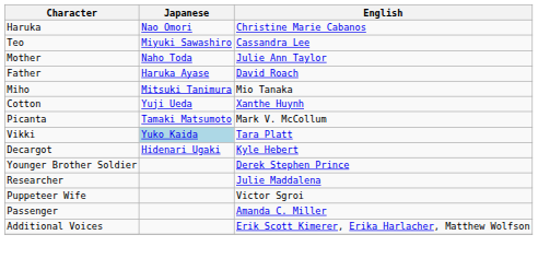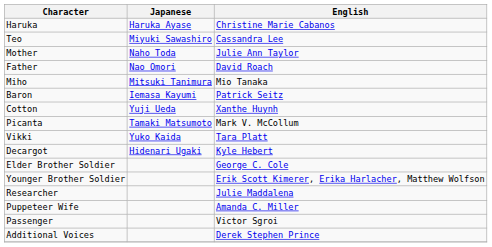 <table class="wikitable">
 <tr>
 <th>Character</th>
 <th>Japanese</th>
 <th>English</th>
 </tr>
 <tr>
 <td>Haruka</td>
-<td><a href='#'>Nao Omori</a></td>
+<td><a href='#'>Haruka Ayase</a></td>
 <td><a href='#'>Christine Marie Cabanos</a></td>
 </tr>
 <tr>
 <td>Teo</td>
 <td><a href='#'>Miyuki Sawashiro</a></td>
 <td><a href='#'>Cassandra Lee</a></td>
 </tr>
 <tr>
 <td>Mother</td>
 <td><a href='#'>Naho Toda</a></td>
 <td><a href='#'>Julie Ann Taylor</a></td>
 </tr>
 <tr>
 <td>Father</td>
-<td><a href='#'>Haruka Ayase</a></td>
+<td><a href='#'>Nao Omori</a></td>
 <td><a href='#'>David Roach</a></td>
 </tr>
 <tr>
 <td>Miho</td>
 <td><a href='#'>Mitsuki Tanimura</a></td>
 <td>Mio Tanaka </td>
+</tr>
+<tr>
+<td>Baron</td>
+<td><a href='#'>Iemasa Kayumi</a></td>
+<td><a href='#'>Patrick Seitz</a></td>
 </tr>
 <tr>
 <td>Cotton</td>
 <td><a href='#'>Yuji Ueda</a></td>
 <td><a href='#'>Xanthe Huynh</a></td>
 </tr>
 <tr>
 <td>Picanta</td>
 <td><a href='#'>Tamaki Matsumoto</a></td>
 <td>Mark V. McCollum </td>
 </tr>
 <tr>
 <td>Vikki</td>
-<td style="background: lightblue;"><a href='#'>Yuko Kaida</a></td>
+<td><a href='#'>Yuko Kaida</a></td>
 <td><a href='#'>Tara Platt</a> </td>
 </tr>
 <tr>
 <td>Decargot</td>
 <td><a href='#'>Hidenari Ugaki</a></td>
 <td><a href='#'>Kyle Hebert</a> </td>
 </tr>
 <tr>
+<td>Elder Brother Soldier</td>
+<td></td>
+<td><a href='#'>George C. Cole</a></td>
+</tr>
+<tr>
 <td>Younger Brother Soldier</td>
 <td></td>
-<td><a href='#'>Derek Stephen Prince</a></td>
+<td><a href='#'>Erik Scott Kimerer</a>, <a href='#'>Erika Harlacher</a>, Matthew Wolfson</td>
 </tr>
 <tr>
 <td>Researcher</td>
 <td></td>
 <td><a href='#'>Julie Maddalena</a></td>
 </tr>
 <tr>
 <td>Puppeteer Wife</td>
 <td></td>
-<td>Victor Sgroi</td>
+<td><a href='#'>Amanda C. Miller</a></td>
 </tr>
 <tr>
 <td>Passenger</td>
 <td></td>
-<td><a href='#'>Amanda C. Miller</a></td>
+<td>Victor Sgroi</td>
 </tr>
 <tr>
 <td>Additional Voices</td>
 <td></td>
-<td><a href='#'>Erik Scott Kimerer</a>, <a href='#'>Erika Harlacher</a>, Matthew Wolfson</td>
+<td><a href='#'>Derek Stephen Prince</a></td>
 </tr>
 <tr>
 </tr>
 </table>
